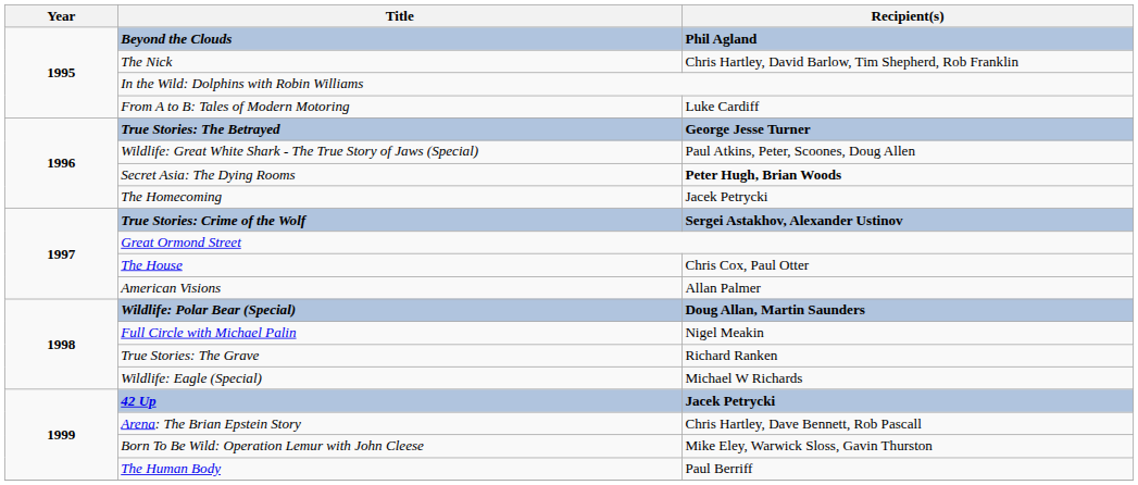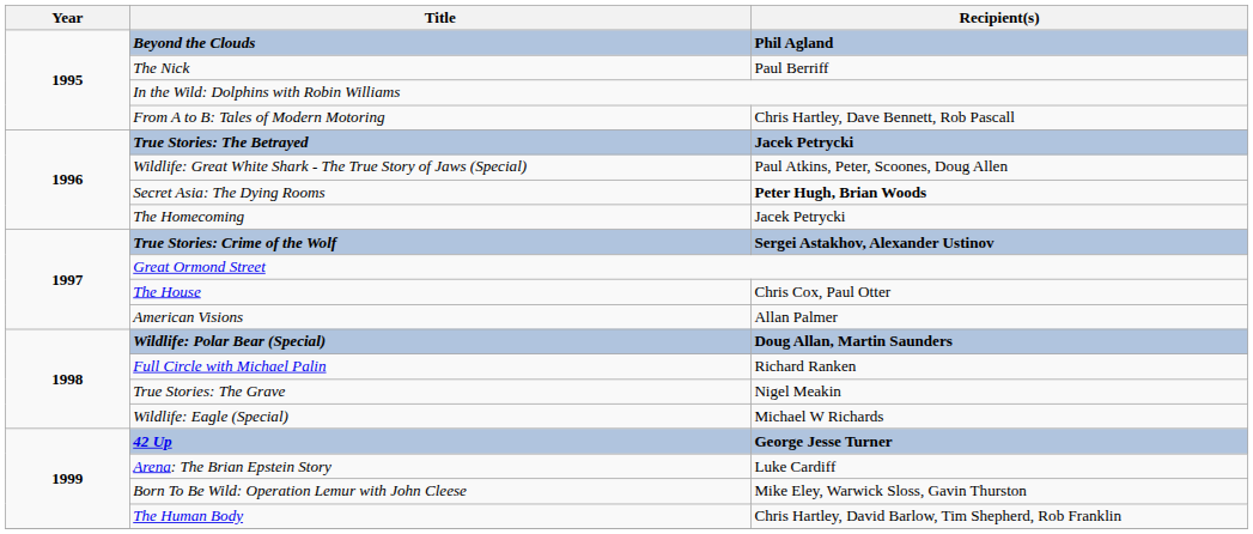 <table class="wikitable" width="80%">
 <tr>
 <th width=5%>Year</th>
 <th width=25%><strong>Title</strong></th>
 <th width=20%><strong>Recipient(s)</strong></th>
 </tr>
 <tr>
 <td rowspan="4" style="text-align:center;"><strong>1995</strong></td>
 <td style="background:#B0C4DE;"><strong><em>Beyond the Clouds</em></strong></td>
 <td style="background:#B0C4DE;"><strong>Phil Agland</strong></td>
 </tr>
 <tr>
 <td><em>The Nick</em></td>
-<td>Chris Hartley, David Barlow, Tim Shepherd, Rob Franklin</td>
+<td>Paul Berriff</td>
 </tr>
 <tr>
 <td colspan="2"><em>In the Wild: Dolphins with Robin Williams</em></td>
 </tr>
 <tr>
 <td><em>From A to B: Tales of Modern Motoring</em></td>
-<td>Luke Cardiff</td>
+<td>Chris Hartley, Dave Bennett, Rob Pascall</td>
 </tr>
 <tr>
 <td rowspan="4" style="text-align:center;"><strong>1996</strong></td>
 <td style="background:#B0C4DE;"><strong><em>True Stories: The Betrayed</em></strong></td>
-<td style="background:#B0C4DE;"><strong>George Jesse Turner</strong></td>
+<td style="background:#B0C4DE;"><strong>Jacek Petrycki</strong></td>
 </tr>
 <tr>
 <td><em>Wildlife: Great White Shark - The True Story of Jaws (Special)</em></td>
 <td>Paul Atkins, Peter, Scoones, Doug Allen</td>
 </tr>
 <tr>
 <td><em>Secret Asia: The Dying Rooms</em></td>
 <td><strong>Peter Hugh, Brian Woods</strong></td>
 </tr>
 <tr>
 <td><em>The Homecoming</em></td>
 <td>Jacek Petrycki</td>
 </tr>
 <tr>
 <td rowspan="4" style="text-align:center;"><strong>1997</strong></td>
 <td style="background:#B0C4DE;"><strong><em>True Stories: Crime of the Wolf</em></strong></td>
 <td style="background:#B0C4DE;"><strong>Sergei Astakhov, Alexander Ustinov</strong></td>
 </tr>
 <tr>
 <td colspan="2"><em><a href='#'>Great Ormond Street</a></em></td>
 </tr>
 <tr>
 <td><em><a href='#'>The House</a></em></td>
 <td>Chris Cox, Paul Otter</td>
 </tr>
 <tr>
 <td><em>American Visions</em></td>
 <td>Allan Palmer</td>
 </tr>
 <tr>
 <td rowspan="4" style="text-align:center;"><strong>1998</strong></td>
 <td style="background:#B0C4DE;"><strong><em>Wildlife: Polar Bear (Special)</em></strong></td>
 <td style="background:#B0C4DE;"><strong>Doug Allan, Martin Saunders</strong></td>
 </tr>
 <tr>
 <td><em><a href='#'>Full Circle with Michael Palin</a></em></td>
-<td>Nigel Meakin</td>
+<td>Richard Ranken</td>
 </tr>
 <tr>
 <td><em>True Stories: The Grave</em></td>
-<td>Richard Ranken</td>
+<td>Nigel Meakin</td>
 </tr>
 <tr>
 <td><em>Wildlife: Eagle (Special)</em></td>
 <td>Michael W Richards</td>
 </tr>
 <tr>
 <td rowspan="4" style="text-align:center;"><strong>1999</strong></td>
 <td style="background:#B0C4DE;"><strong><em><a href='#'>42 Up</a></em></strong></td>
-<td style="background:#B0C4DE;"><strong>Jacek Petrycki</strong></td>
+<td style="background:#B0C4DE;"><strong>George Jesse Turner</strong></td>
 </tr>
 <tr>
 <td><em><a href='#'>Arena</a>: The Brian Epstein Story</em></td>
-<td>Chris Hartley, Dave Bennett, Rob Pascall</td>
+<td>Luke Cardiff</td>
 </tr>
 <tr>
 <td><em>Born To Be Wild: Operation Lemur with John Cleese</em></td>
 <td>Mike Eley, Warwick Sloss, Gavin Thurston</td>
 </tr>
 <tr>
 <td><em><a href='#'>The Human Body</a></em></td>
-<td>Paul Berriff</td>
+<td>Chris Hartley, David Barlow, Tim Shepherd, Rob Franklin</td>
 </tr>
 <tr>
 </tr>
 </table>
